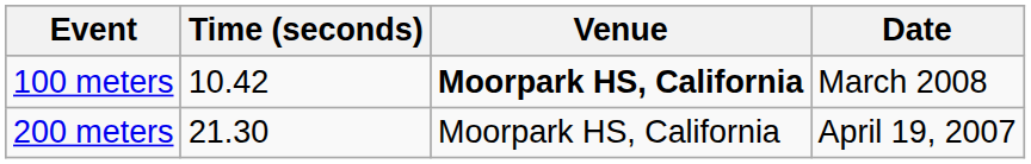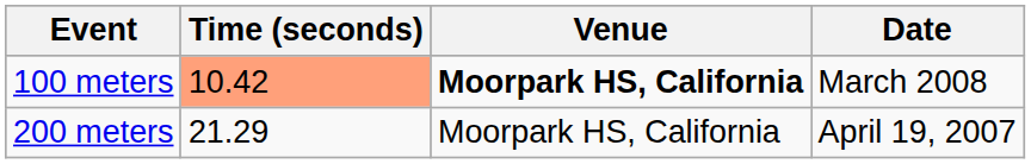 <table class="wikitable">
 <tr>
 <th>Event</th>
 <th>Time (seconds)</th>
 <th>Venue</th>
 <th>Date</th>
 </tr>
 <tr>
 <td><a href='#'>100 meters</a></td>
-<td>10.42</td>
+<td style="background: lightsalmon;">10.42</td>
 <td><strong>Moorpark HS, California</strong></td>
 <td>March 2008</td>
 </tr>
 <tr>
 <td><a href='#'>200 meters</a></td>
-<td>21.30</td>
+<td>21.29</td>
 <td>Moorpark HS, California</td>
 <td>April 19, 2007</td>
 </tr>
 </table>
